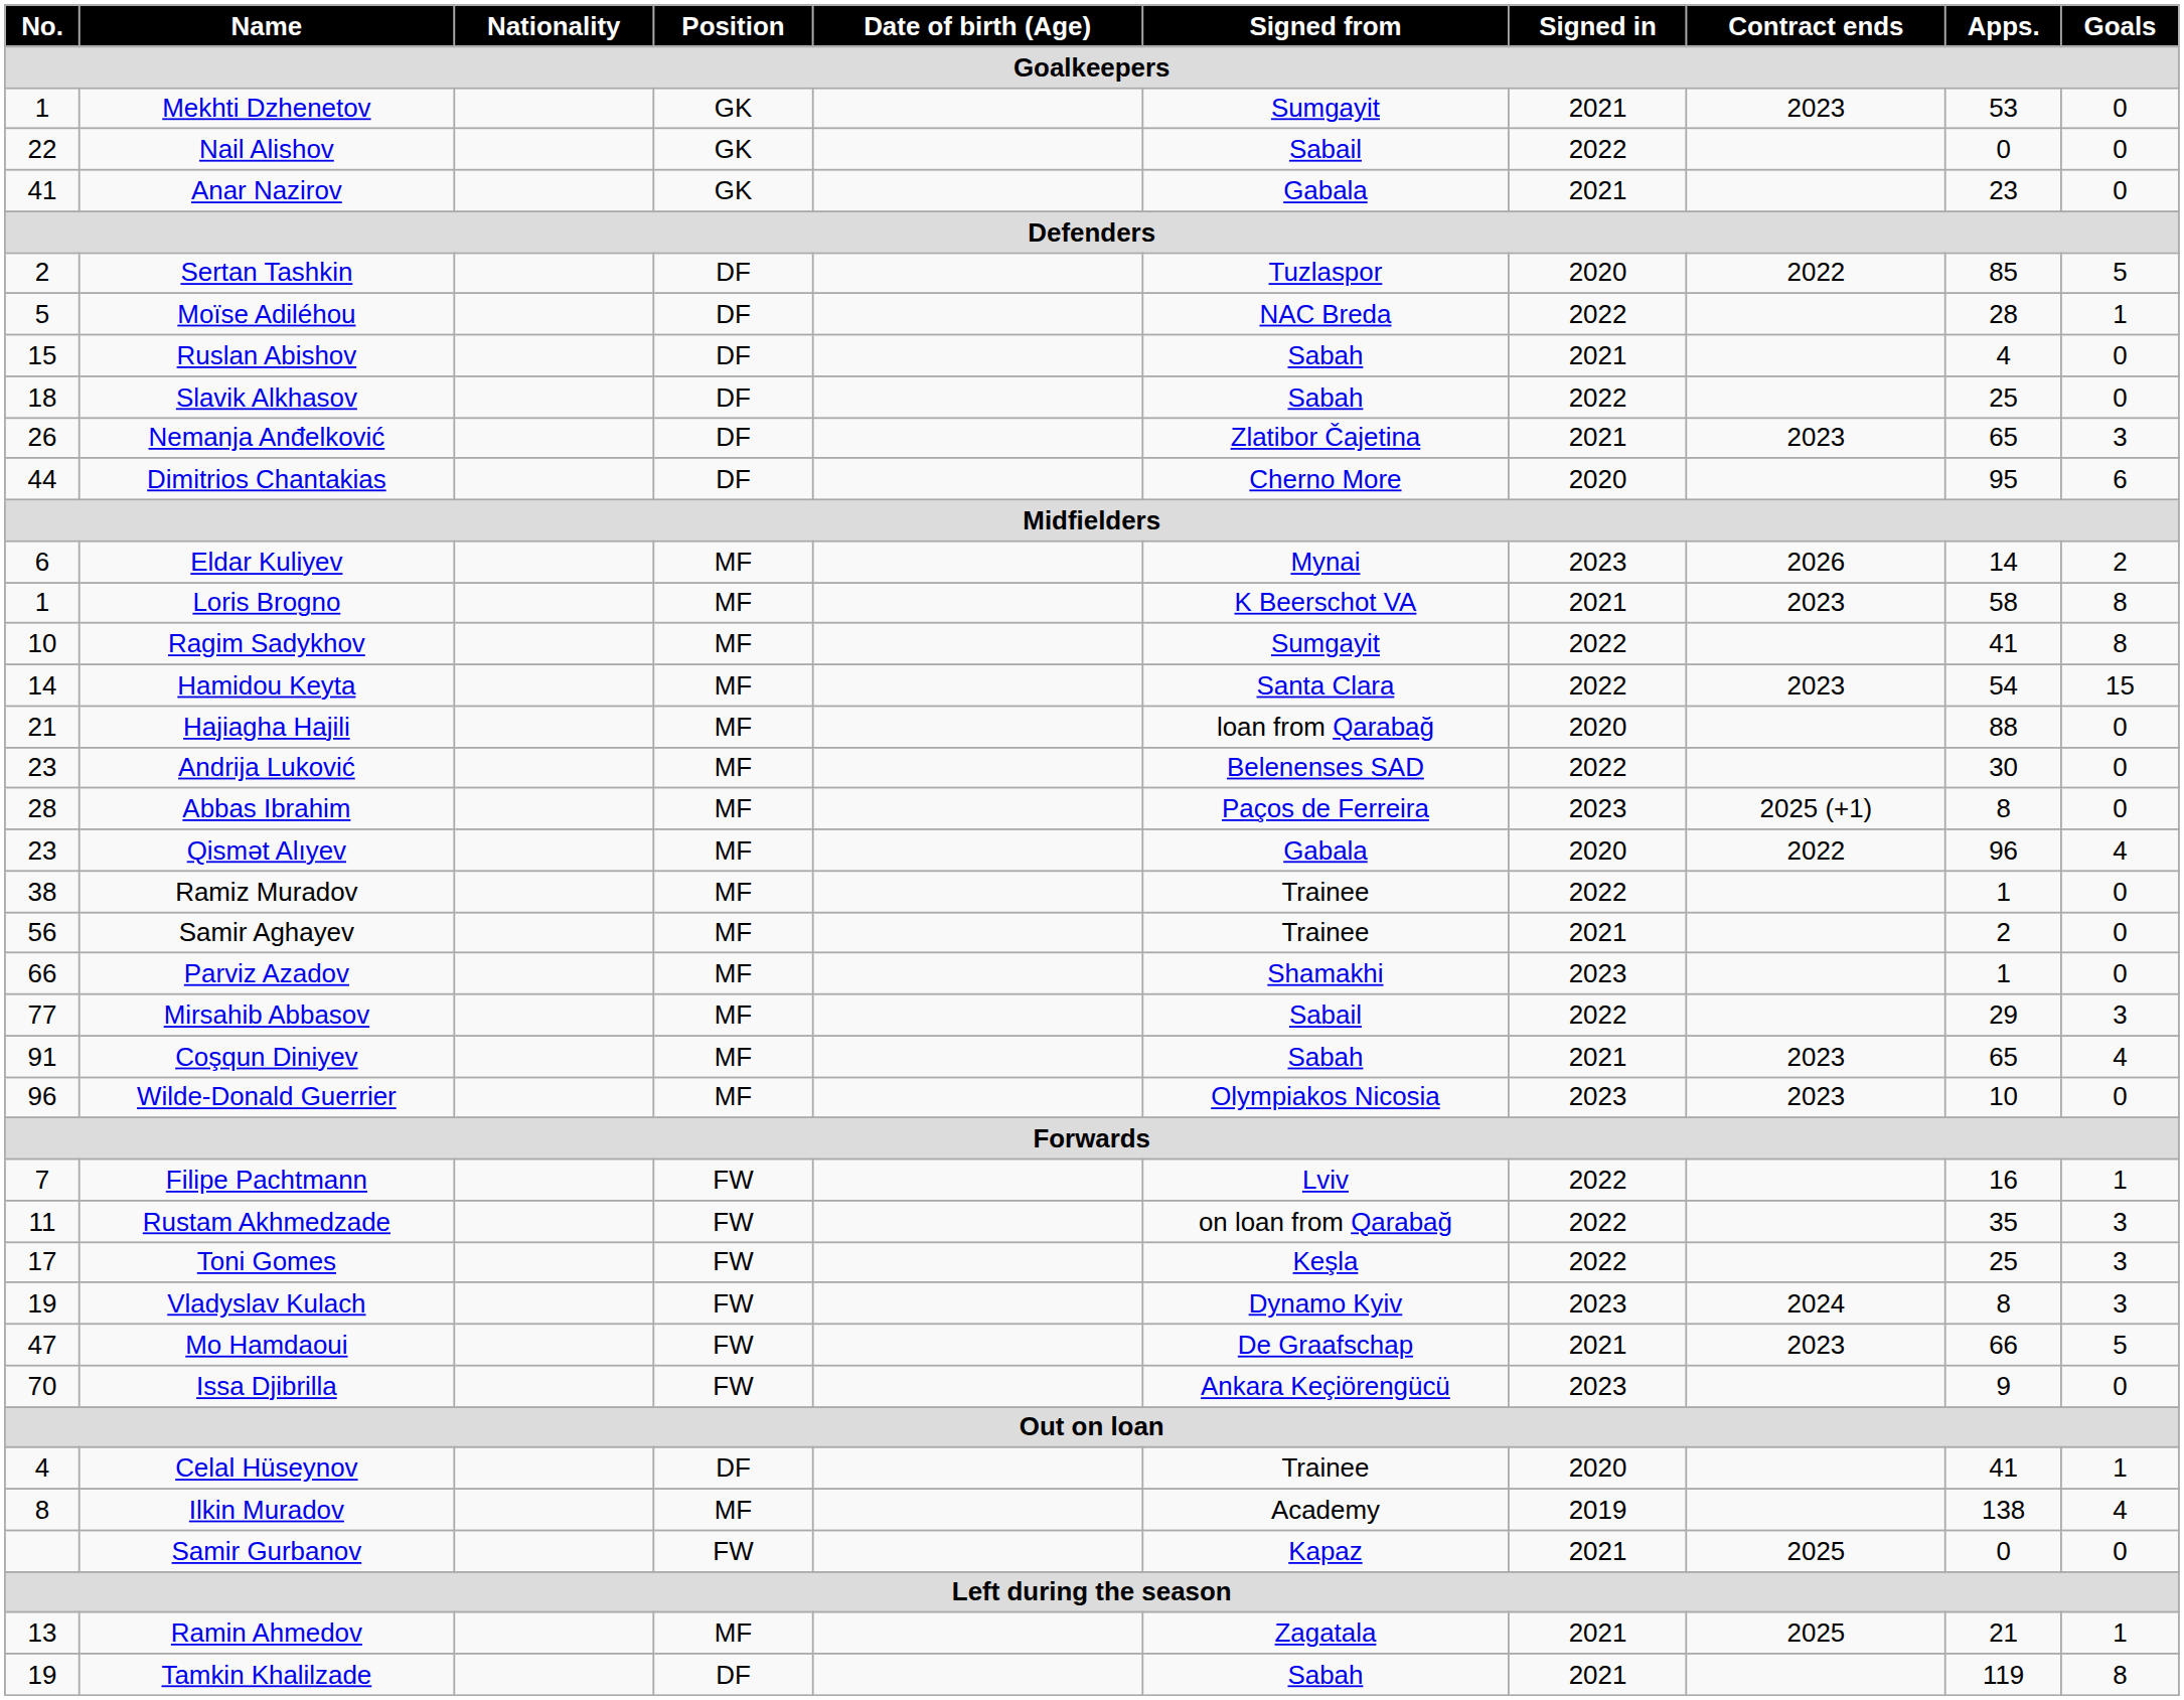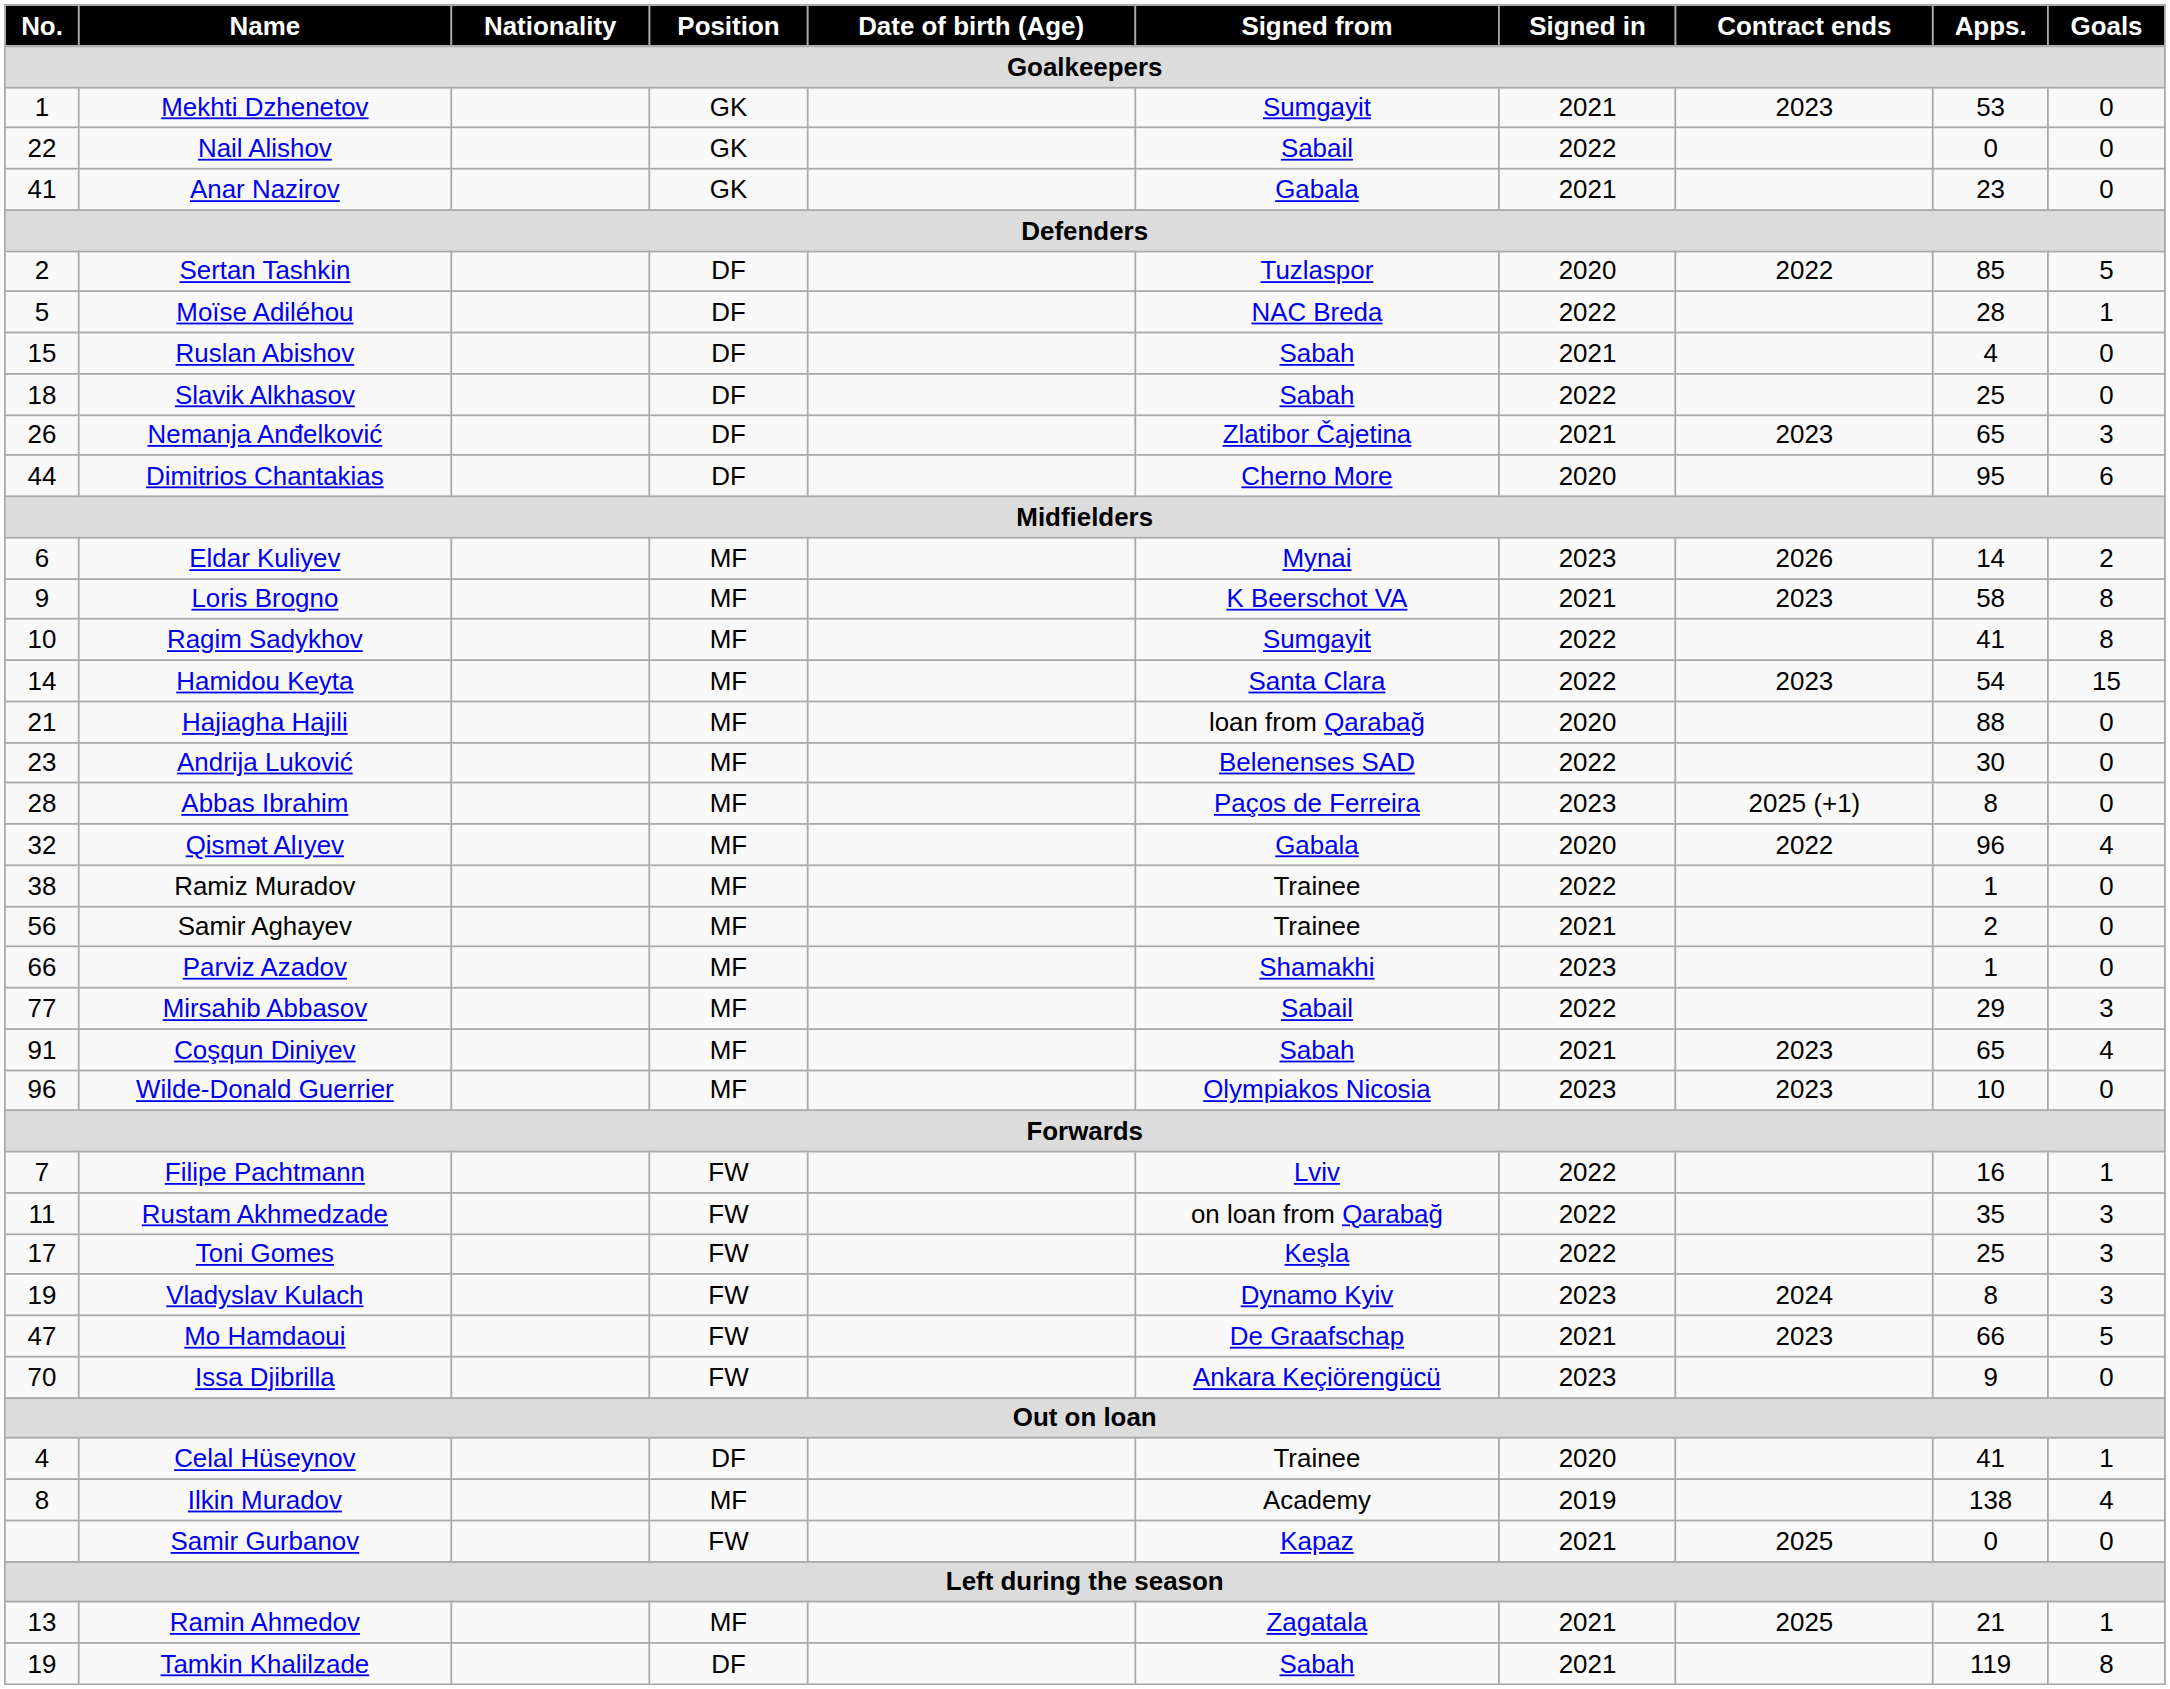 <table class="wikitable"  style="text-align:center; font-size:90%; width:95%;">
 <tr>
 <th style="background:#000000; color:#FFFFFF; text-align:center;">No.</th>
 <th style="background:#000000; color:#FFFFFF; text-align:center;">Name</th>
 <th style="background:#000000; color:#FFFFFF; text-align:center;">Nationality</th>
 <th style="background:#000000; color:#FFFFFF; text-align:center;">Position</th>
 <th style="background:#000000; color:#FFFFFF; text-align:center;">Date of birth (Age)</th>
 <th style="background:#000000; color:#FFFFFF; text-align:center;">Signed from</th>
 <th style="background:#000000; color:#FFFFFF; text-align:center;">Signed in</th>
 <th style="background:#000000; color:#FFFFFF; text-align:center;">Contract ends</th>
 <th style="background:#000000; color:#FFFFFF; text-align:center;">Apps.</th>
 <th style="background:#000000; color:#FFFFFF; text-align:center;">Goals</th>
 </tr>
 <tr>
 <th colspan="11"  style="background:#dcdcdc; text-align:center;">Goalkeepers</th>
 </tr>
 <tr>
 <td>1</td>
 <td><a href='#'>Mekhti Dzhenetov</a></td>
 <td></td>
 <td>GK</td>
 <td></td>
 <td><a href='#'>Sumgayit</a></td>
 <td>2021</td>
 <td>2023</td>
 <td>53</td>
 <td>0</td>
 </tr>
 <tr>
 <td>22</td>
 <td><a href='#'>Nail Alishov</a></td>
 <td></td>
 <td>GK</td>
 <td></td>
 <td><a href='#'>Sabail</a></td>
 <td>2022</td>
 <td></td>
 <td>0</td>
 <td>0</td>
 </tr>
 <tr>
 <td>41</td>
 <td><a href='#'>Anar Nazirov</a></td>
 <td></td>
 <td>GK</td>
 <td></td>
 <td><a href='#'>Gabala</a></td>
 <td>2021</td>
 <td></td>
 <td>23</td>
 <td>0</td>
 </tr>
 <tr>
 <th colspan="11"  style="background:#dcdcdc; text-align:center;">Defenders</th>
 </tr>
 <tr>
 <td>2</td>
 <td><a href='#'>Sertan Tashkin</a></td>
 <td></td>
 <td>DF</td>
 <td></td>
 <td><a href='#'>Tuzlaspor</a></td>
 <td>2020</td>
 <td>2022</td>
 <td>85</td>
 <td>5</td>
 </tr>
 <tr>
 <td>5</td>
 <td><a href='#'>Moïse Adiléhou</a></td>
 <td></td>
 <td>DF</td>
 <td></td>
 <td><a href='#'>NAC Breda</a></td>
 <td>2022</td>
 <td></td>
 <td>28</td>
 <td>1</td>
 </tr>
 <tr>
 <td>15</td>
 <td><a href='#'>Ruslan Abishov</a></td>
 <td></td>
 <td>DF</td>
 <td></td>
 <td><a href='#'>Sabah</a></td>
 <td>2021</td>
 <td></td>
 <td>4</td>
 <td>0</td>
 </tr>
 <tr>
 <td>18</td>
 <td><a href='#'>Slavik Alkhasov</a></td>
 <td></td>
 <td>DF</td>
 <td></td>
 <td><a href='#'>Sabah</a></td>
 <td>2022</td>
 <td></td>
 <td>25</td>
 <td>0</td>
 </tr>
 <tr>
 <td>26</td>
 <td><a href='#'>Nemanja Anđelković</a></td>
 <td></td>
 <td>DF</td>
 <td></td>
 <td><a href='#'>Zlatibor Čajetina</a></td>
 <td>2021</td>
 <td>2023</td>
 <td>65</td>
 <td>3</td>
 </tr>
 <tr>
 <td>44</td>
 <td><a href='#'>Dimitrios Chantakias</a></td>
 <td></td>
 <td>DF</td>
 <td></td>
 <td><a href='#'>Cherno More</a></td>
 <td>2020</td>
 <td></td>
 <td>95</td>
 <td>6</td>
 </tr>
 <tr>
 <th colspan="11"  style="background:#dcdcdc; text-align:center;">Midfielders</th>
 </tr>
 <tr>
 <td>6</td>
 <td><a href='#'>Eldar Kuliyev</a></td>
 <td></td>
 <td>MF</td>
 <td></td>
 <td><a href='#'>Mynai</a></td>
 <td>2023</td>
 <td>2026</td>
 <td>14</td>
 <td>2</td>
 </tr>
 <tr>
-<td>1</td>
+<td>9</td>
 <td><a href='#'>Loris Brogno</a></td>
 <td></td>
 <td>MF</td>
 <td></td>
 <td><a href='#'>K Beerschot VA</a></td>
 <td>2021</td>
 <td>2023</td>
 <td>58</td>
 <td>8</td>
 </tr>
 <tr>
 <td>10</td>
 <td><a href='#'>Ragim Sadykhov</a></td>
 <td></td>
 <td>MF</td>
 <td></td>
 <td><a href='#'>Sumgayit</a></td>
 <td>2022</td>
 <td></td>
 <td>41</td>
 <td>8</td>
 </tr>
 <tr>
 <td>14</td>
 <td><a href='#'>Hamidou Keyta</a></td>
 <td></td>
 <td>MF</td>
 <td></td>
 <td><a href='#'>Santa Clara</a></td>
 <td>2022</td>
 <td>2023</td>
 <td>54</td>
 <td>15</td>
 </tr>
 <tr>
 <td>21</td>
 <td><a href='#'>Hajiagha Hajili</a></td>
 <td></td>
 <td>MF</td>
 <td></td>
 <td>loan from <a href='#'>Qarabağ</a></td>
 <td>2020</td>
 <td></td>
 <td>88</td>
 <td>0</td>
 </tr>
 <tr>
 <td>23</td>
 <td><a href='#'>Andrija Luković</a></td>
 <td></td>
 <td>MF</td>
 <td></td>
 <td><a href='#'>Belenenses SAD</a></td>
 <td>2022</td>
 <td></td>
 <td>30</td>
 <td>0</td>
 </tr>
 <tr>
 <td>28</td>
 <td><a href='#'>Abbas Ibrahim</a></td>
 <td></td>
 <td>MF</td>
 <td></td>
 <td><a href='#'>Paços de Ferreira</a></td>
 <td>2023</td>
 <td>2025 (+1) </td>
 <td>8</td>
 <td>0</td>
 </tr>
 <tr>
-<td>23</td>
+<td>32</td>
 <td><a href='#'>Qismət Alıyev</a></td>
 <td></td>
 <td>MF</td>
 <td></td>
 <td><a href='#'>Gabala</a></td>
 <td>2020</td>
 <td>2022</td>
 <td>96</td>
 <td>4</td>
 </tr>
 <tr>
 <td>38</td>
 <td>Ramiz Muradov</td>
 <td></td>
 <td>MF</td>
 <td></td>
 <td>Trainee</td>
 <td>2022</td>
 <td></td>
 <td>1</td>
 <td>0</td>
 </tr>
 <tr>
 <td>56</td>
 <td>Samir Aghayev</td>
 <td></td>
 <td>MF</td>
 <td></td>
 <td>Trainee</td>
 <td>2021</td>
 <td></td>
 <td>2</td>
 <td>0</td>
 </tr>
 <tr>
 <td>66</td>
 <td><a href='#'>Parviz Azadov</a></td>
 <td></td>
 <td>MF</td>
 <td></td>
 <td><a href='#'>Shamakhi</a></td>
 <td>2023</td>
 <td></td>
 <td>1</td>
 <td>0</td>
 </tr>
 <tr>
 <td>77</td>
 <td><a href='#'>Mirsahib Abbasov</a></td>
 <td></td>
 <td>MF</td>
 <td></td>
 <td><a href='#'>Sabail</a></td>
 <td>2022</td>
 <td></td>
 <td>29</td>
 <td>3</td>
 </tr>
 <tr>
 <td>91</td>
 <td><a href='#'>Coşqun Diniyev</a></td>
 <td></td>
 <td>MF</td>
 <td></td>
 <td><a href='#'>Sabah</a></td>
 <td>2021</td>
 <td>2023</td>
 <td>65</td>
 <td>4</td>
 </tr>
 <tr>
 <td>96</td>
 <td><a href='#'>Wilde-Donald Guerrier</a></td>
 <td></td>
 <td>MF</td>
 <td></td>
 <td><a href='#'>Olympiakos Nicosia</a></td>
 <td>2023</td>
 <td>2023</td>
 <td>10</td>
 <td>0</td>
 </tr>
 <tr>
 <th colspan="11"  style="background:#dcdcdc; text-align:center;">Forwards</th>
 </tr>
 <tr>
 <td>7</td>
 <td><a href='#'>Filipe Pachtmann</a></td>
 <td></td>
 <td>FW</td>
 <td></td>
 <td><a href='#'>Lviv</a></td>
 <td>2022</td>
 <td></td>
 <td>16</td>
 <td>1</td>
 </tr>
 <tr>
 <td>11</td>
 <td><a href='#'>Rustam Akhmedzade</a></td>
 <td></td>
 <td>FW</td>
 <td></td>
 <td>on loan from <a href='#'>Qarabağ</a></td>
 <td>2022</td>
 <td></td>
 <td>35</td>
 <td>3</td>
 </tr>
 <tr>
 <td>17</td>
 <td><a href='#'>Toni Gomes</a></td>
 <td></td>
 <td>FW</td>
 <td></td>
 <td><a href='#'>Keşla</a></td>
 <td>2022</td>
 <td></td>
 <td>25</td>
 <td>3</td>
 </tr>
 <tr>
 <td>19</td>
 <td><a href='#'>Vladyslav Kulach</a></td>
 <td></td>
 <td>FW</td>
 <td></td>
 <td><a href='#'>Dynamo Kyiv</a></td>
 <td>2023</td>
 <td>2024</td>
 <td>8</td>
 <td>3</td>
 </tr>
 <tr>
 <td>47</td>
 <td><a href='#'>Mo Hamdaoui</a></td>
 <td></td>
 <td>FW</td>
 <td></td>
 <td><a href='#'>De Graafschap</a></td>
 <td>2021</td>
 <td>2023</td>
 <td>66</td>
 <td>5</td>
 </tr>
 <tr>
 <td>70</td>
 <td><a href='#'>Issa Djibrilla</a></td>
 <td></td>
 <td>FW</td>
 <td></td>
 <td><a href='#'>Ankara Keçiörengücü</a></td>
 <td>2023</td>
 <td></td>
 <td>9</td>
 <td>0</td>
 </tr>
 <tr>
 <th colspan="11"  style="background:#dcdcdc; text-align:center;">Out on loan</th>
 </tr>
 <tr>
 <td>4</td>
 <td><a href='#'>Celal Hüseynov</a></td>
 <td></td>
 <td>DF</td>
 <td></td>
 <td>Trainee</td>
 <td>2020</td>
 <td></td>
 <td>41</td>
 <td>1</td>
 </tr>
 <tr>
 <td>8</td>
 <td><a href='#'>Ilkin Muradov</a></td>
 <td></td>
 <td>MF</td>
 <td></td>
 <td>Academy</td>
 <td>2019</td>
 <td></td>
 <td>138</td>
 <td>4</td>
 </tr>
 <tr>
 <td></td>
 <td><a href='#'>Samir Gurbanov</a></td>
 <td></td>
 <td>FW</td>
 <td></td>
 <td><a href='#'>Kapaz</a></td>
 <td>2021</td>
 <td>2025</td>
 <td>0</td>
 <td>0</td>
 </tr>
 <tr>
 <th colspan="11"  style="background:#dcdcdc; text-align:center;">Left during the season</th>
 </tr>
 <tr>
 <td>13</td>
 <td><a href='#'>Ramin Ahmedov</a></td>
 <td></td>
 <td>MF</td>
 <td></td>
 <td><a href='#'>Zagatala</a></td>
 <td>2021</td>
 <td>2025</td>
 <td>21</td>
 <td>1</td>
 </tr>
 <tr>
 <td>19</td>
 <td><a href='#'>Tamkin Khalilzade</a></td>
 <td></td>
 <td>DF</td>
 <td></td>
 <td><a href='#'>Sabah</a></td>
 <td>2021</td>
 <td></td>
 <td>119</td>
 <td>8</td>
 </tr>
 </table>
